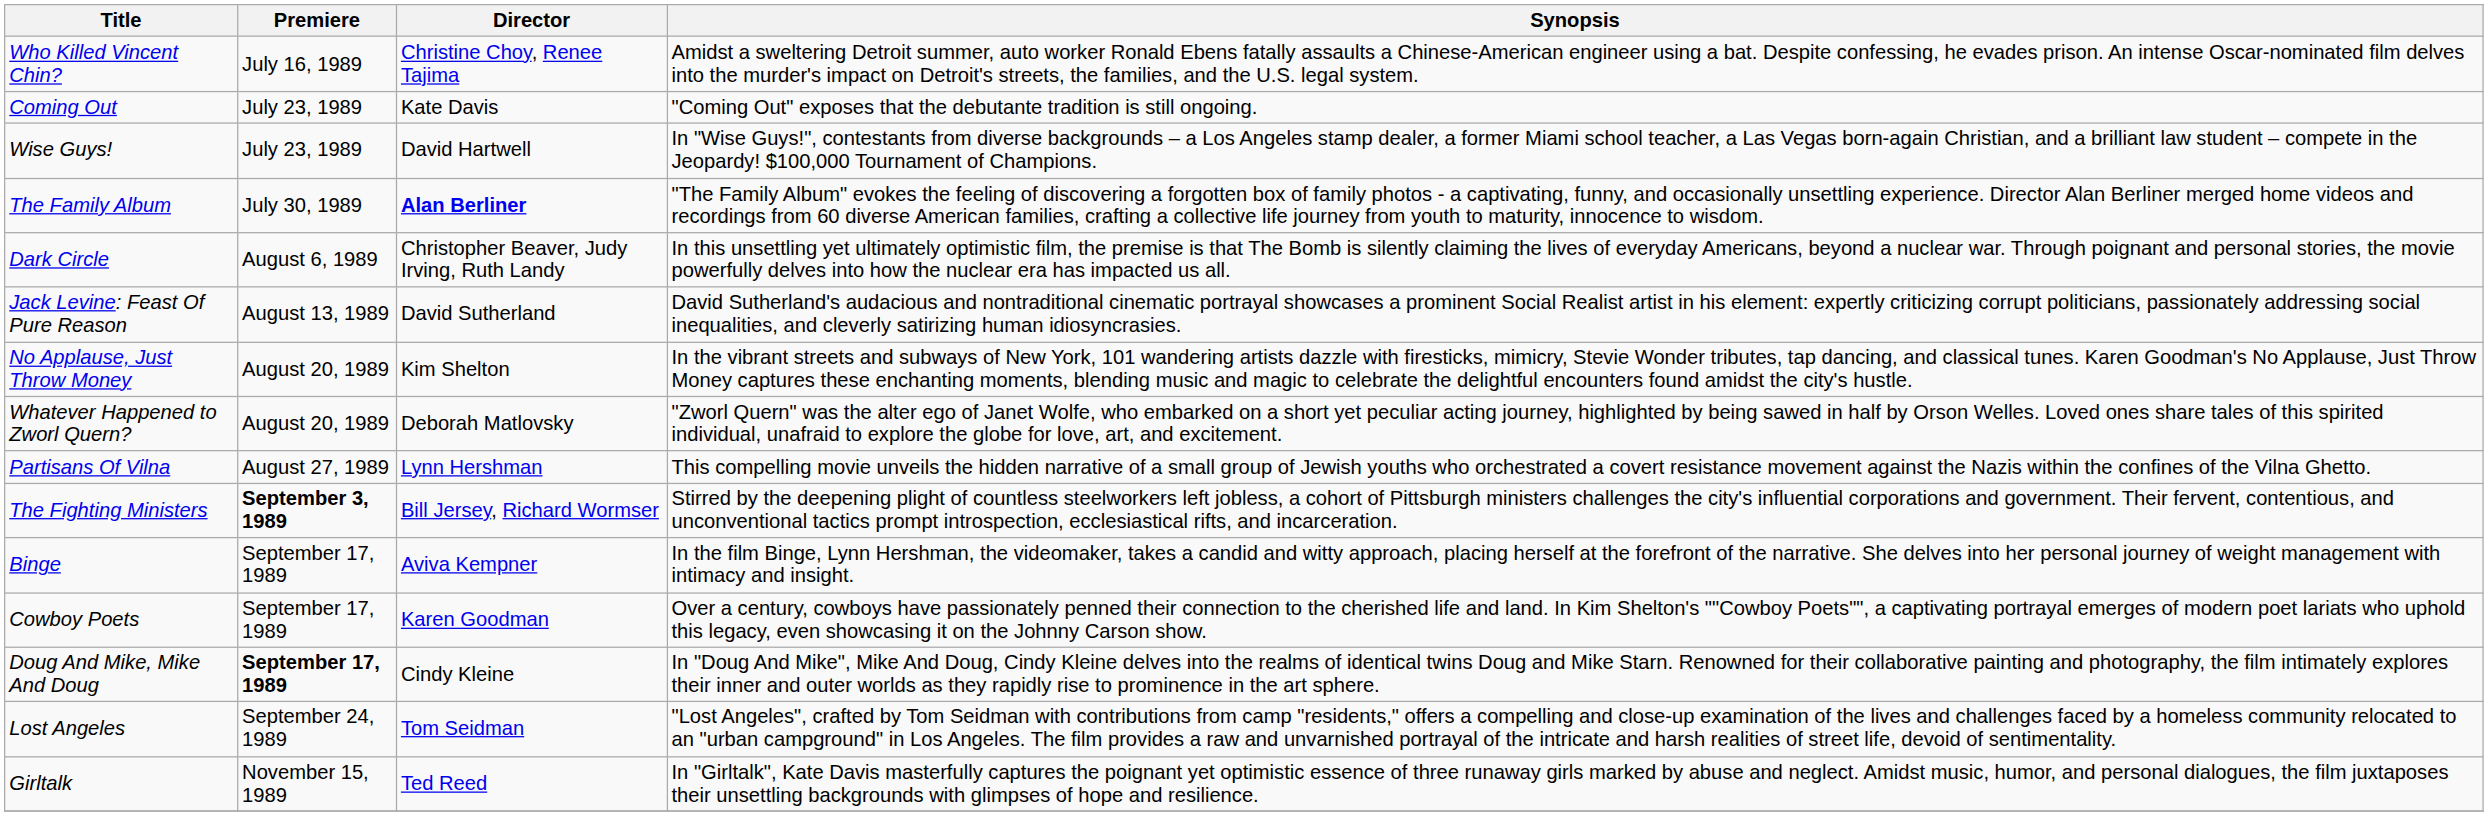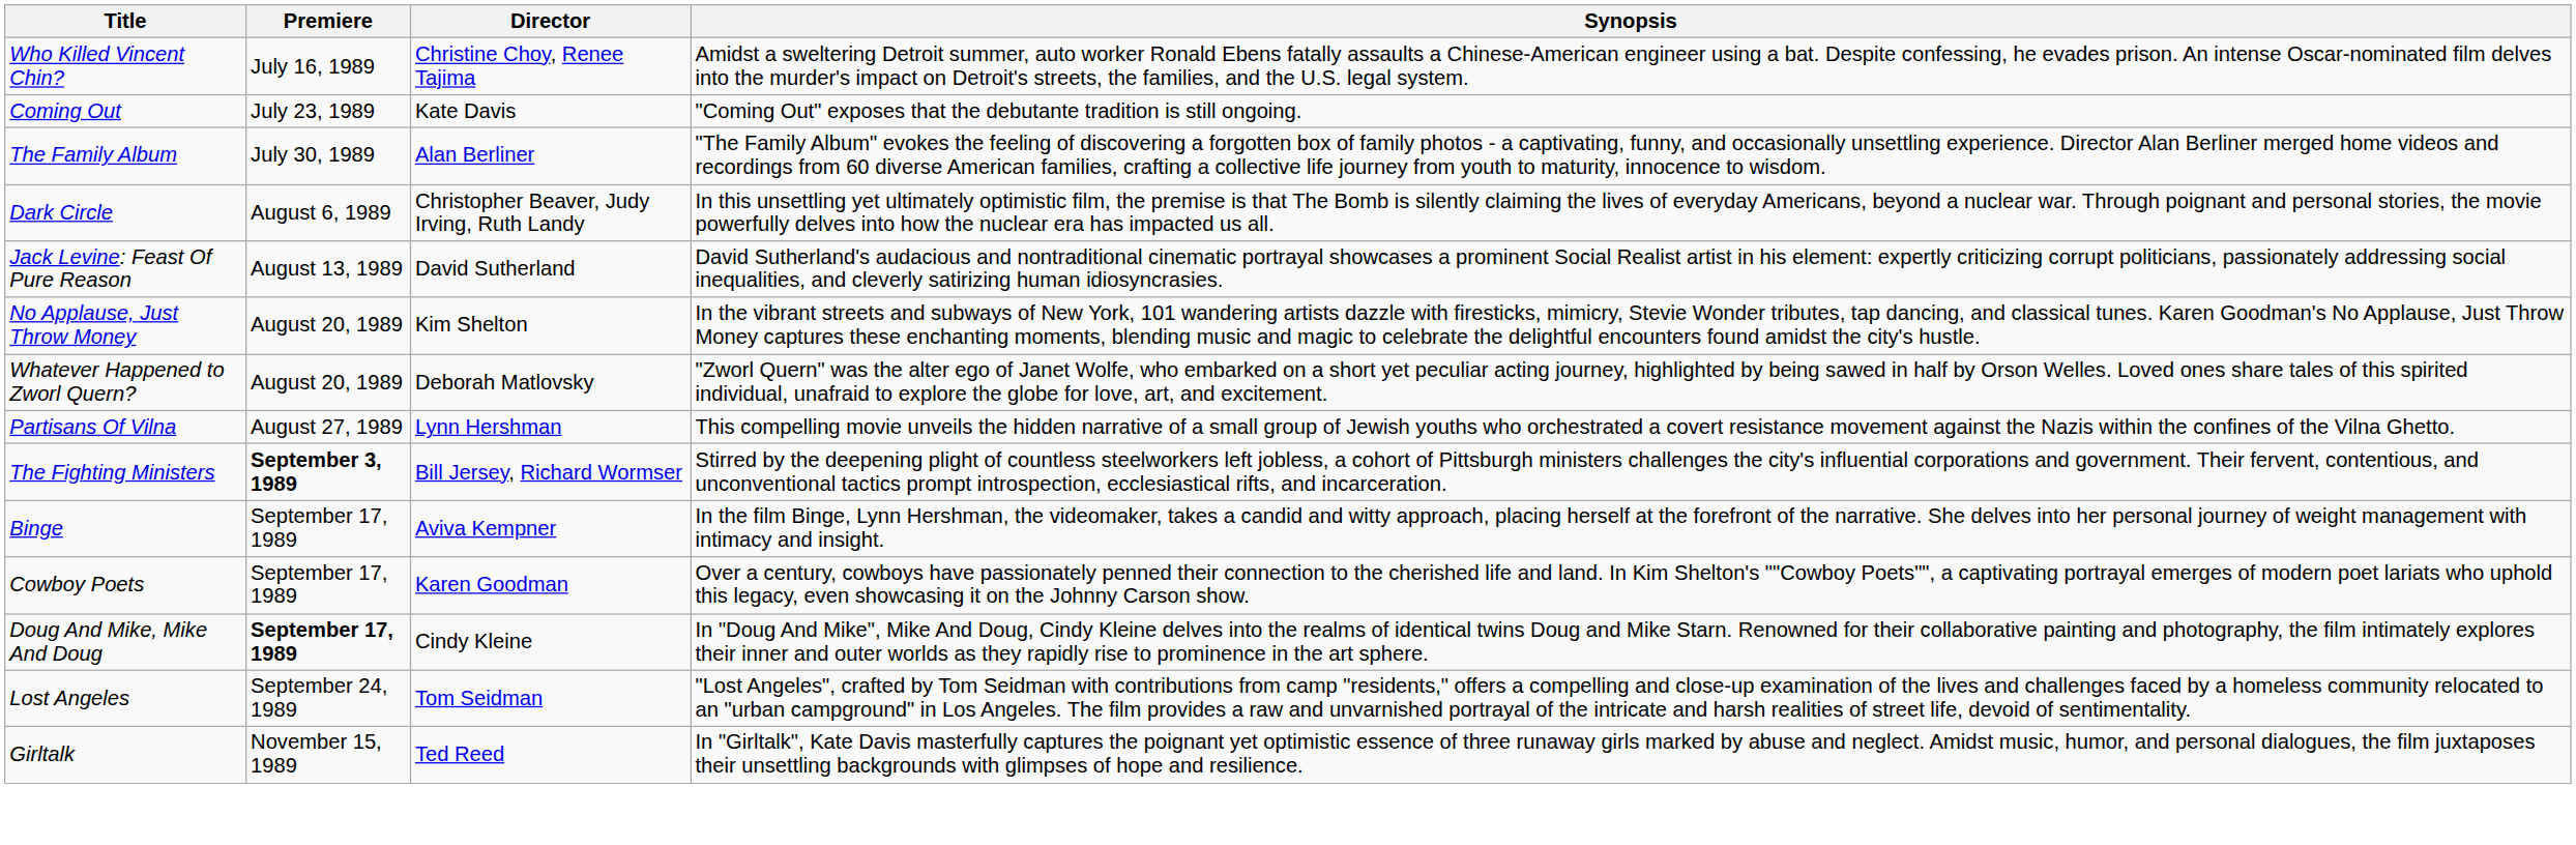 <table class="wikitable sortable">
 <tr>
 <th>Title</th>
 <th>Premiere</th>
 <th>Director</th>
 <th>Synopsis</th>
 </tr>
 <tr>
 <td><em><a href='#'>Who Killed Vincent Chin?</a></em></td>
 <td>July 16, 1989</td>
 <td><a href='#'>Christine Choy</a>, <a href='#'>Renee Tajima</a></td>
 <td>Amidst a sweltering Detroit summer, auto worker Ronald Ebens fatally assaults a Chinese-American engineer using a bat. Despite confessing, he evades prison. An intense Oscar-nominated film delves into the murder's impact on Detroit's streets, the families, and the U.S. legal system.</td>
 </tr>
 <tr>
 <td><em><a href='#'>Coming Out</a></em></td>
 <td>July 23, 1989</td>
 <td>Kate Davis</td>
 <td>"Coming Out" exposes that the debutante tradition is still ongoing.</td>
 </tr>
 <tr>
-<td><em>Wise Guys!</em></td>
-<td>July 23, 1989</td>
-<td>David Hartwell</td>
-<td>In "Wise Guys!", contestants from diverse backgrounds – a Los Angeles stamp dealer, a former Miami school teacher, a Las Vegas born-again Christian, and a brilliant law student – compete in the Jeopardy! $100,000 Tournament of Champions.</td>
-</tr>
-<tr>
 <td><em><a href='#'>The Family Album</a></em></td>
 <td>July 30, 1989</td>
-<td><strong><a href='#'>Alan Berliner</a></strong></td>
+<td><a href='#'>Alan Berliner</a></td>
 <td>"The Family Album" evokes the feeling of discovering a forgotten box of family photos - a captivating, funny, and occasionally unsettling experience. Director Alan Berliner merged home videos and recordings from 60 diverse American families, crafting a collective life journey from youth to maturity, innocence to wisdom.</td>
 </tr>
 <tr>
 <td><em><a href='#'>Dark Circle</a></em></td>
 <td>August 6, 1989</td>
 <td>Christopher Beaver, Judy Irving, Ruth Landy</td>
 <td>In this unsettling yet ultimately optimistic film, the premise is that The Bomb is silently claiming the lives of everyday Americans, beyond a nuclear war. Through poignant and personal stories, the movie powerfully delves into how the nuclear era has impacted us all.</td>
 </tr>
 <tr>
 <td><em><a href='#'>Jack Levine</a>: Feast Of Pure Reason</em></td>
 <td>August 13, 1989</td>
 <td>David Sutherland</td>
 <td>David Sutherland's audacious and nontraditional cinematic portrayal showcases a prominent Social Realist artist in his element: expertly criticizing corrupt politicians, passionately addressing social inequalities, and cleverly satirizing human idiosyncrasies.</td>
 </tr>
 <tr>
 <td><em><a href='#'>No Applause, Just Throw Money</a></em></td>
 <td>August 20, 1989</td>
 <td>Kim Shelton</td>
 <td>In the vibrant streets and subways of New York, 101 wandering artists dazzle with firesticks, mimicry, Stevie Wonder tributes, tap dancing, and classical tunes. Karen Goodman's No Applause, Just Throw Money captures these enchanting moments, blending music and magic to celebrate the delightful encounters found amidst the city's hustle.</td>
 </tr>
 <tr>
 <td><em>Whatever Happened to Zworl Quern?</em></td>
 <td>August 20, 1989</td>
 <td>Deborah Matlovsky</td>
 <td>"Zworl Quern" was the alter ego of Janet Wolfe, who embarked on a short yet peculiar acting journey, highlighted by being sawed in half by Orson Welles. Loved ones share tales of this spirited individual, unafraid to explore the globe for love, art, and excitement.</td>
 </tr>
 <tr>
 <td><em><a href='#'>Partisans Of Vilna</a></em></td>
 <td>August 27, 1989</td>
 <td><a href='#'>Lynn Hershman</a></td>
 <td>This compelling movie unveils the hidden narrative of a small group of Jewish youths who orchestrated a covert resistance movement against the Nazis within the confines of the Vilna Ghetto.</td>
 </tr>
 <tr>
 <td><em><a href='#'>The Fighting Ministers</a></em></td>
 <td><strong>September 3, 1989</strong></td>
 <td><a href='#'>Bill Jersey</a>, <a href='#'>Richard Wormser</a></td>
 <td>Stirred by the deepening plight of countless steelworkers left jobless, a cohort of Pittsburgh ministers challenges the city's influential corporations and government. Their fervent, contentious, and unconventional tactics prompt introspection, ecclesiastical rifts, and incarceration.</td>
 </tr>
 <tr>
 <td><em><a href='#'>Binge</a></em></td>
 <td>September 17, 1989</td>
 <td><a href='#'>Aviva Kempner</a></td>
 <td>In the film Binge, Lynn Hershman, the videomaker, takes a candid and witty approach, placing herself at the forefront of the narrative. She delves into her personal journey of weight management with intimacy and insight.</td>
 </tr>
 <tr>
 <td><em>Cowboy Poets</em></td>
 <td>September 17, 1989</td>
 <td><a href='#'>Karen Goodman</a></td>
 <td>Over a century, cowboys have passionately penned their connection to the cherished life and land. In Kim Shelton's ""Cowboy Poets"", a captivating portrayal emerges of modern poet lariats who uphold this legacy, even showcasing it on the Johnny Carson show.</td>
 </tr>
 <tr>
 <td><em>Doug And Mike, Mike And Doug</em></td>
 <td><strong>September 17, 1989</strong></td>
 <td>Cindy Kleine</td>
 <td>In "Doug And Mike", Mike And Doug, Cindy Kleine delves into the realms of identical twins Doug and Mike Starn. Renowned for their collaborative painting and photography, the film intimately explores their inner and outer worlds as they rapidly rise to prominence in the art sphere.</td>
 </tr>
 <tr>
 <td><em>Lost Angeles</em></td>
 <td>September 24, 1989</td>
 <td><a href='#'>Tom Seidman</a></td>
 <td>"Lost Angeles", crafted by Tom Seidman with contributions from camp "residents," offers a compelling and close-up examination of the lives and challenges faced by a homeless community relocated to an "urban campground" in Los Angeles. The film provides a raw and unvarnished portrayal of the intricate and harsh realities of street life, devoid of sentimentality.</td>
 </tr>
 <tr>
 <td><em>Girltalk</em></td>
 <td>November 15, 1989</td>
 <td><a href='#'>Ted Reed</a></td>
 <td>In "Girltalk", Kate Davis masterfully captures the poignant yet optimistic essence of three runaway girls marked by abuse and neglect. Amidst music, humor, and personal dialogues, the film juxtaposes their unsettling backgrounds with glimpses of hope and resilience.</td>
 </tr>
 <tr>
 </tr>
 </table>
